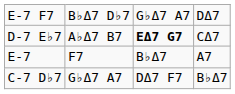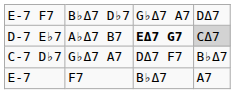 <table class="wikitable">
 <tr>
 <td>E-7     F7</td>
 <td>B♭Δ7     D♭7</td>
 <td>G♭Δ7     A7</td>
 <td>DΔ7</td>
 </tr>
 <tr>
 <td>D-7     E♭7</td>
 <td>A♭Δ7     B7</td>
 <td><strong>EΔ7         G7</strong></td>
-<td>CΔ7</td>
+<td style="background: lightgrey;">CΔ7</td>
+</tr>
+<tr>
+<td>C-7     D♭7</td>
+<td>G♭Δ7        A7</td>
+<td>DΔ7         F7</td>
+<td>B♭Δ7</td>
 </tr>
 <tr>
 <td>E-7</td>
 <td>F7</td>
 <td>B♭Δ7</td>
 <td>A7</td>
 </tr>
-<tr>
-<td>C-7     D♭7</td>
-<td>G♭Δ7        A7</td>
-<td>DΔ7         F7</td>
-<td>B♭Δ7</td>
-</tr>
 </table>
